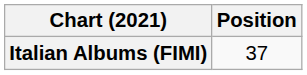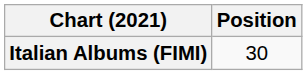 <table class="wikitable sortable plainrowheaders" style="text-align:center">
 <tr>
 <th scope="col">Chart (2021)</th>
 <th scope="col">Position</th>
 </tr>
 <tr>
 <th scope="row">Italian Albums (FIMI)</th>
-<td>37</td>
+<td>30</td>
 </tr>
 </table>
